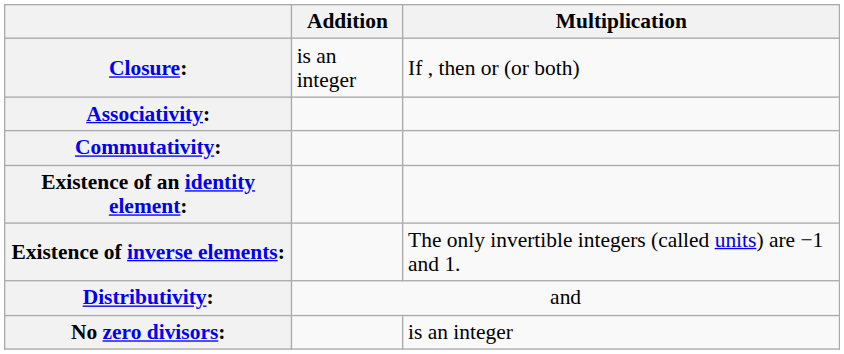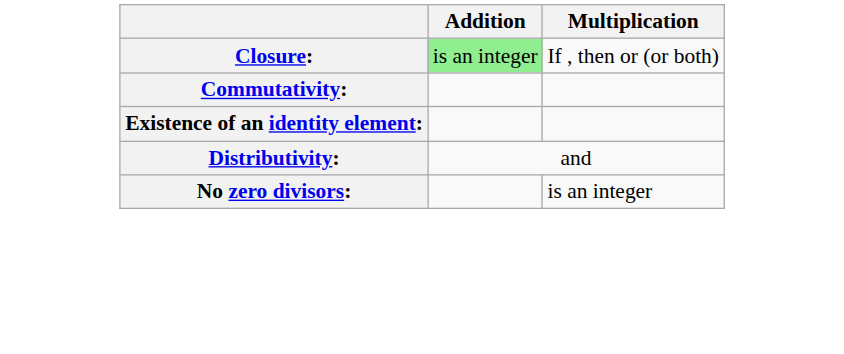 <table class="wikitable" style="margin-left: auto; margin-right: auto; border: none;">
 <tr>
 <th></th>
 <th scope="col">Addition</th>
 <th scope="col">Multiplication</th>
 </tr>
 <tr>
 <th scope="row"><a href='#'>Closure</a>:</th>
-<td> is an integer</td>
+<td style="background: lightgreen;"> is an integer</td>
 <td>If , then  or  (or both)</td>
-</tr>
-<tr>
-<th scope="row"><a href='#'>Associativity</a>:</th>
-<td></td>
-<td></td>
 </tr>
 <tr>
 <th scope="row"><a href='#'>Commutativity</a>:</th>
 <td></td>
 <td></td>
 </tr>
 <tr>
 <th scope="row">Existence of an <a href='#'>identity element</a>:</th>
 <td></td>
 <td></td>
 </tr>
 <tr>
-<th scope="row">Existence of <a href='#'>inverse elements</a>:</th>
-<td></td>
-<td>The only invertible integers (called <a href='#'>units</a>) are −1 and 1.</td>
-</tr>
-<tr>
 <th scope="row"><a href='#'>Distributivity</a>:</th>
 <td colspan=2 align=center> and </td>
 </tr>
 <tr>
 <th scope="row">No <a href='#'>zero divisors</a>:</th>
 <td></td>
 <td> is an integer</td>
 </tr>
 </table>
